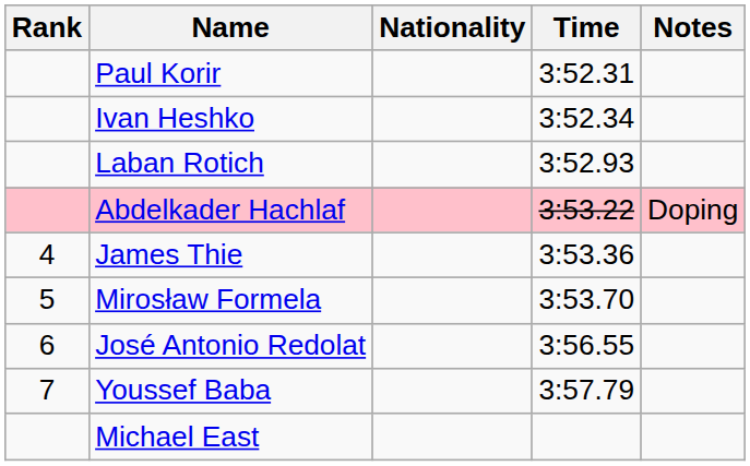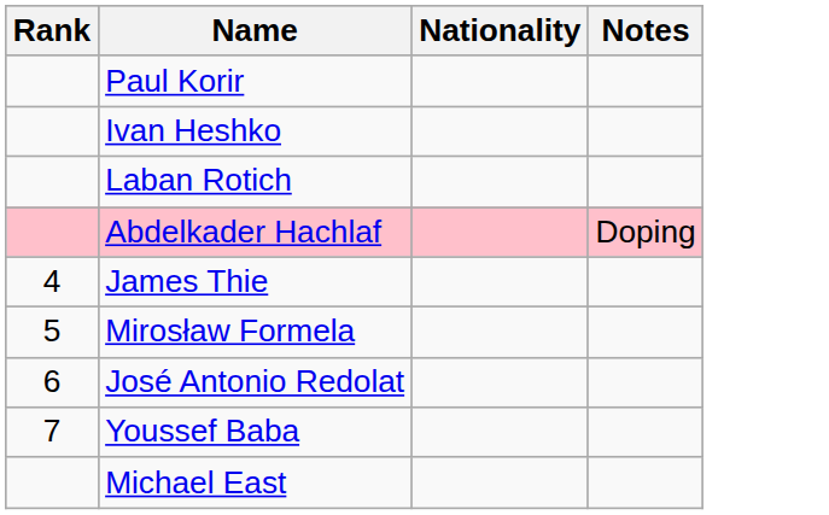 <table class="wikitable sortable" style="text-align:center">
 <tr>
 <th>Rank</th>
 <th>Name</th>
 <th>Nationality</th>
-<th>Time</th>
 <th>Notes</th>
 </tr>
 <tr>
 <td></td>
 <td align="left"><a href='#'>Paul Korir</a></td>
 <td align=left></td>
-<td>3:52.31</td>
 <td></td>
 </tr>
 <tr>
 <td></td>
 <td align="left"><a href='#'>Ivan Heshko</a></td>
 <td align=left></td>
-<td>3:52.34</td>
 <td></td>
 </tr>
 <tr>
 <td></td>
 <td align="left"><a href='#'>Laban Rotich</a></td>
 <td align=left></td>
-<td>3:52.93</td>
 <td></td>
 </tr>
 <tr bgcolor=pink>
 <td></td>
 <td align="left"><a href='#'>Abdelkader Hachlaf</a></td>
 <td align=left></td>
-<td><s>3:53.22 </s></td>
 <td>Doping</td>
 </tr>
 <tr>
 <td>4</td>
 <td align="left"><a href='#'>James Thie</a></td>
 <td align=left></td>
-<td>3:53.36</td>
 <td></td>
 </tr>
 <tr>
 <td>5</td>
 <td align="left"><a href='#'>Mirosław Formela</a></td>
 <td align=left></td>
-<td>3:53.70</td>
 <td></td>
 </tr>
 <tr>
 <td>6</td>
 <td align="left"><a href='#'>José Antonio Redolat</a></td>
 <td align=left></td>
-<td>3:56.55</td>
 <td></td>
 </tr>
 <tr>
 <td>7</td>
 <td align="left"><a href='#'>Youssef Baba</a></td>
 <td align=left></td>
-<td>3:57.79</td>
 <td></td>
 </tr>
 <tr>
 <td></td>
 <td align="left"><a href='#'>Michael East</a></td>
 <td align=left></td>
 <td></td>
-<td></td>
 </tr>
 </table>
